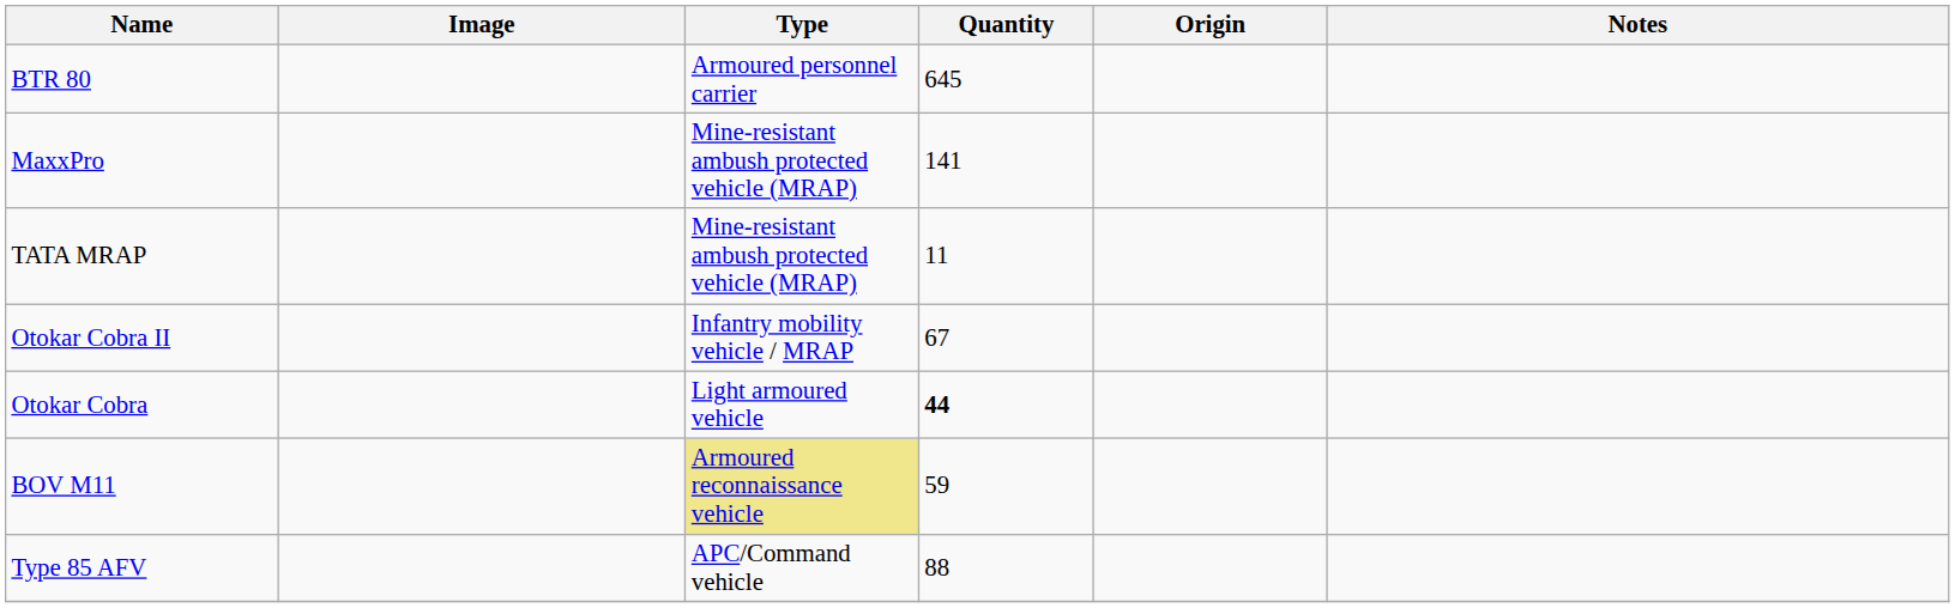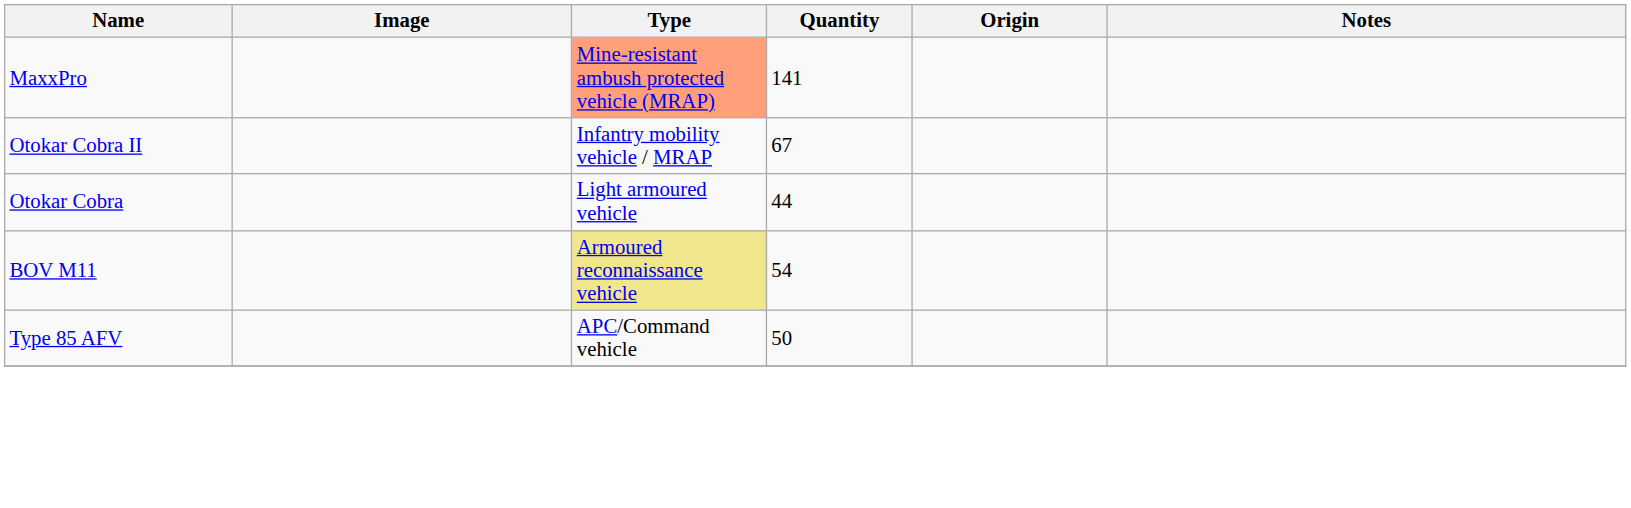 <table class="wikitable">
 <tr>
 <th style="width: 14%;">Name</th>
 <th style="width: 21%;">Image</th>
 <th style="width: 12%;">Type</th>
 <th style="width: 9%;">Quantity</th>
 <th style="width: 12%;">Origin</th>
 <th style="width: 32%;">Notes</th>
 </tr>
 <tr>
-<td><a href='#'>BTR 80</a></td>
-<td></td>
-<td><a href='#'>Armoured personnel carrier</a></td>
-<td>645</td>
-<td></td>
-<td></td>
-</tr>
-<tr>
 <td><a href='#'>MaxxPro</a></td>
 <td></td>
-<td><a href='#'>Mine-resistant ambush protected vehicle (MRAP)</a></td>
+<td style="background: lightsalmon;"><a href='#'>Mine-resistant ambush protected vehicle (MRAP)</a></td>
 <td>141</td>
-<td></td>
-<td></td>
-</tr>
-<tr>
-<td>TATA MRAP</td>
-<td></td>
-<td><a href='#'>Mine-resistant ambush protected vehicle (MRAP)</a></td>
-<td>11</td>
 <td></td>
 <td></td>
 </tr>
 <tr>
 <td><a href='#'>Otokar Cobra II</a></td>
 <td></td>
 <td><a href='#'>Infantry mobility vehicle</a> / <a href='#'>MRAP</a></td>
 <td>67</td>
 <td></td>
 <td></td>
 </tr>
 <tr>
 <td><a href='#'>Otokar Cobra</a></td>
 <td></td>
 <td><a href='#'>Light armoured vehicle</a></td>
-<td><strong>44</strong></td>
+<td>44</td>
 <td></td>
 <td></td>
 </tr>
 <tr>
 <td><a href='#'>BOV M11</a></td>
 <td></td>
 <td style="background: khaki;"><a href='#'>Armoured reconnaissance vehicle</a></td>
-<td>59</td>
+<td>54</td>
 <td></td>
 <td></td>
 </tr>
 <tr>
 <td><a href='#'>Type 85 AFV</a></td>
 <td></td>
 <td><a href='#'>APC</a>/Command vehicle</td>
-<td>88</td>
+<td>50</td>
 <td></td>
 <td></td>
 </tr>
 <tr>
 </tr>
 </table>
